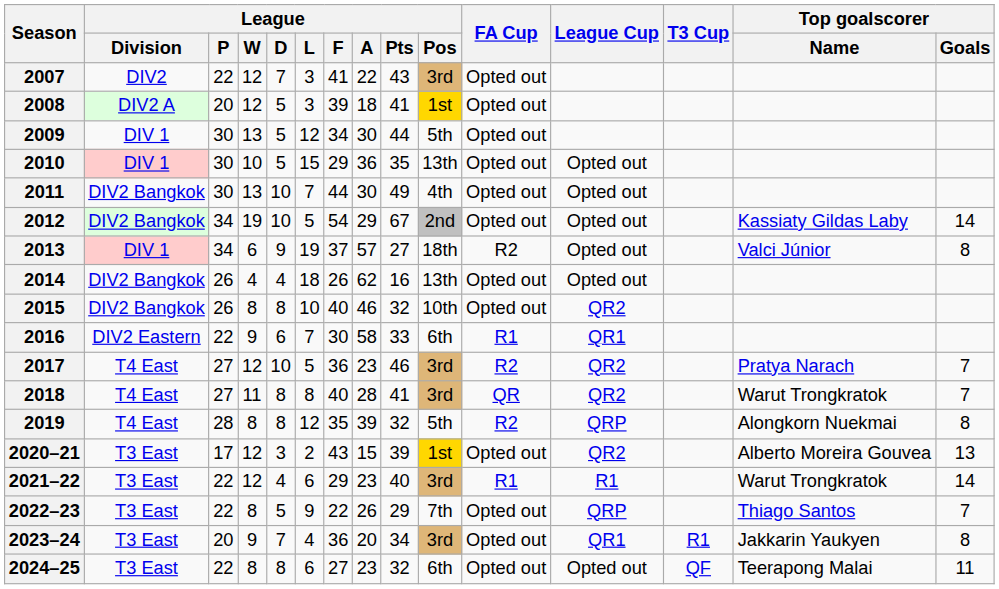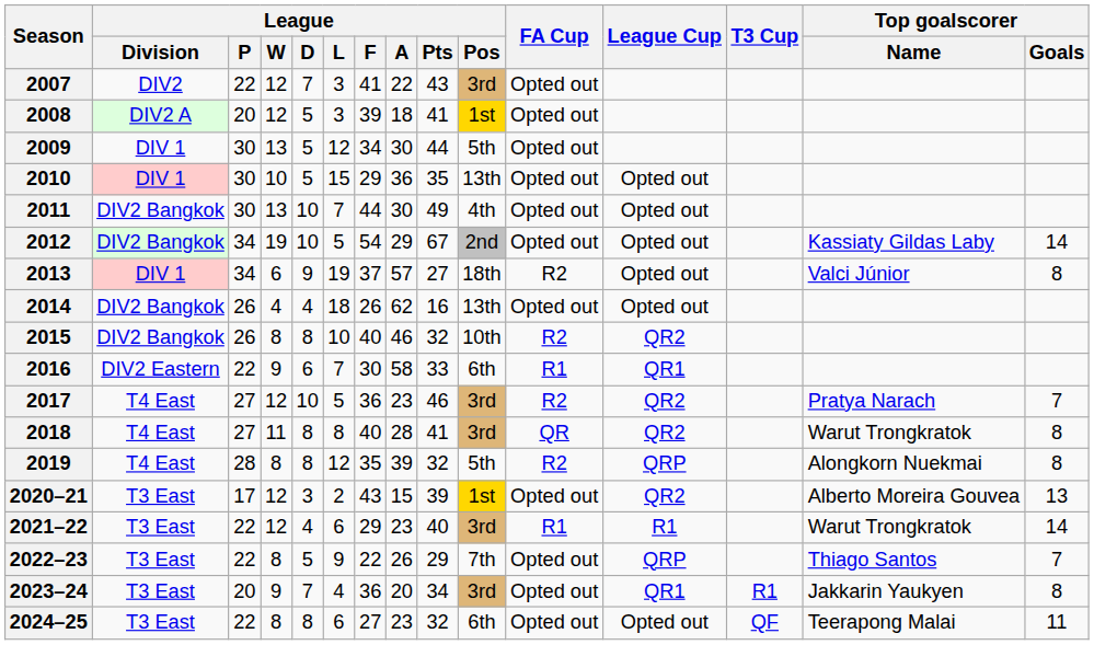 <table class="wikitable" style="text-align: center">
 <tr>
 <th rowspan=2>Season</th>
 <th colspan=9>League</th>
 <th rowspan=2><a href='#'>FA Cup</a></th>
 <th rowspan=2><a href='#'>League Cup</a></th>
 <th rowspan=2><a href='#'>T3 Cup</a></th>
 <th colspan=2>Top goalscorer</th>
 </tr>
 <tr>
 <th>Division</th>
 <th>P</th>
 <th>W</th>
 <th>D</th>
 <th>L</th>
 <th>F</th>
 <th>A</th>
 <th>Pts</th>
 <th>Pos</th>
 <th>Name</th>
 <th>Goals</th>
 </tr>
 <tr>
 <th>2007</th>
 <td><a href='#'>DIV2</a></td>
 <td>22</td>
 <td>12</td>
 <td>7</td>
 <td>3</td>
 <td>41</td>
 <td>22</td>
 <td>43</td>
 <td bgcolor=#deb678>3rd</td>
 <td>Opted out</td>
 <td></td>
 <td></td>
 <td></td>
 <td></td>
 </tr>
 <tr>
 <th>2008</th>
 <td bgcolor="#DDFFDD"><a href='#'>DIV2 A</a></td>
 <td>20</td>
 <td>12</td>
 <td>5</td>
 <td>3</td>
 <td>39</td>
 <td>18</td>
 <td>41</td>
 <td bgcolor=Gold>1st</td>
 <td>Opted out</td>
 <td></td>
 <td></td>
 <td></td>
 <td></td>
 </tr>
 <tr>
 <th>2009</th>
 <td><a href='#'>DIV 1</a></td>
 <td>30</td>
 <td>13</td>
 <td>5</td>
 <td>12</td>
 <td>34</td>
 <td>30</td>
 <td>44</td>
 <td>5th</td>
 <td>Opted out</td>
 <td></td>
 <td></td>
 <td></td>
 <td></td>
 </tr>
 <tr>
 <th>2010</th>
 <td bgcolor="#FFCCCC"><a href='#'>DIV 1</a></td>
 <td>30</td>
 <td>10</td>
 <td>5</td>
 <td>15</td>
 <td>29</td>
 <td>36</td>
 <td>35</td>
 <td>13th</td>
 <td>Opted out</td>
 <td>Opted out</td>
 <td></td>
 <td></td>
 <td></td>
 </tr>
 <tr>
 <th>2011</th>
 <td><a href='#'>DIV2 Bangkok</a></td>
 <td>30</td>
 <td>13</td>
 <td>10</td>
 <td>7</td>
 <td>44</td>
 <td>30</td>
 <td>49</td>
 <td>4th</td>
 <td>Opted out</td>
 <td>Opted out</td>
 <td></td>
 <td></td>
 <td></td>
 </tr>
 <tr>
 <th>2012</th>
 <td bgcolor="#DDFFDD"><a href='#'>DIV2 Bangkok</a></td>
 <td>34</td>
 <td>19</td>
 <td>10</td>
 <td>5</td>
 <td>54</td>
 <td>29</td>
 <td>67</td>
 <td bgcolor=silver>2nd</td>
 <td>Opted out</td>
 <td>Opted out</td>
 <td></td>
 <td align="left"> <a href='#'>Kassiaty Gildas Laby</a></td>
 <td>14</td>
 </tr>
 <tr>
 <th>2013</th>
 <td bgcolor="#FFCCCC"><a href='#'>DIV 1</a></td>
 <td>34</td>
 <td>6</td>
 <td>9</td>
 <td>19</td>
 <td>37</td>
 <td>57</td>
 <td>27</td>
 <td>18th</td>
 <td>R2</td>
 <td>Opted out</td>
 <td></td>
 <td align="left"> <a href='#'>Valci Júnior</a></td>
 <td>8</td>
 </tr>
 <tr>
 <th>2014</th>
 <td><a href='#'>DIV2 Bangkok</a></td>
 <td>26</td>
 <td>4</td>
 <td>4</td>
 <td>18</td>
 <td>26</td>
 <td>62</td>
 <td>16</td>
 <td>13th</td>
 <td>Opted out</td>
 <td>Opted out</td>
 <td></td>
 <td></td>
 <td></td>
 </tr>
 <tr>
 <th>2015</th>
 <td><a href='#'>DIV2 Bangkok</a></td>
 <td>26</td>
 <td>8</td>
 <td>8</td>
 <td>10</td>
 <td>40</td>
 <td>46</td>
 <td>32</td>
 <td>10th</td>
-<td>Opted out</td>
+<td><a href='#'>R2</a></td>
 <td><a href='#'>QR2</a></td>
 <td></td>
 <td></td>
 <td></td>
 </tr>
 <tr>
 <th>2016</th>
 <td><a href='#'>DIV2 Eastern</a></td>
 <td>22</td>
 <td>9</td>
 <td>6</td>
 <td>7</td>
 <td>30</td>
 <td>58</td>
 <td>33</td>
 <td>6th</td>
 <td><a href='#'>R1</a></td>
 <td><a href='#'>QR1</a></td>
 <td></td>
 <td></td>
 <td></td>
 </tr>
 <tr>
 <th>2017</th>
 <td><a href='#'>T4 East</a></td>
 <td>27</td>
 <td>12</td>
 <td>10</td>
 <td>5</td>
 <td>36</td>
 <td>23</td>
 <td>46</td>
 <td bgcolor=#deb678>3rd</td>
 <td><a href='#'>R2</a></td>
 <td><a href='#'>QR2</a></td>
 <td></td>
 <td align="left"> <a href='#'>Pratya Narach</a></td>
 <td>7</td>
 </tr>
 <tr>
 <th>2018</th>
 <td><a href='#'>T4 East</a></td>
 <td>27</td>
 <td>11</td>
 <td>8</td>
 <td>8</td>
 <td>40</td>
 <td>28</td>
 <td>41</td>
 <td bgcolor=#deb678>3rd</td>
 <td><a href='#'>QR</a></td>
 <td><a href='#'>QR2</a></td>
 <td></td>
 <td align="left"> Warut Trongkratok</td>
-<td>7</td>
+<td>8</td>
 </tr>
 <tr>
 <th>2019</th>
 <td><a href='#'>T4 East</a></td>
 <td>28</td>
 <td>8</td>
 <td>8</td>
 <td>12</td>
 <td>35</td>
 <td>39</td>
 <td>32</td>
 <td>5th</td>
 <td><a href='#'>R2</a></td>
 <td><a href='#'>QRP</a></td>
 <td></td>
 <td align="left"> Alongkorn Nuekmai</td>
 <td>8</td>
 </tr>
 <tr>
 <th>2020–21</th>
 <td><a href='#'>T3 East</a></td>
 <td>17</td>
 <td>12</td>
 <td>3</td>
 <td>2</td>
 <td>43</td>
 <td>15</td>
 <td>39</td>
 <td bgcolor=gold>1st</td>
 <td>Opted out</td>
 <td><a href='#'>QR2</a></td>
 <td></td>
 <td align="left"> Alberto Moreira Gouvea</td>
 <td>13</td>
 </tr>
 <tr>
 <th>2021–22</th>
 <td><a href='#'>T3 East</a></td>
 <td>22</td>
 <td>12</td>
 <td>4</td>
 <td>6</td>
 <td>29</td>
 <td>23</td>
 <td>40</td>
 <td bgcolor=#deb678>3rd</td>
 <td><a href='#'>R1</a></td>
 <td><a href='#'>R1</a></td>
 <td></td>
 <td align="left"> Warut Trongkratok</td>
 <td>14</td>
 </tr>
 <tr>
 <th>2022–23</th>
 <td><a href='#'>T3 East</a></td>
 <td>22</td>
 <td>8</td>
 <td>5</td>
 <td>9</td>
 <td>22</td>
 <td>26</td>
 <td>29</td>
 <td>7th</td>
 <td>Opted out</td>
 <td><a href='#'>QRP</a></td>
 <td></td>
 <td align="left"> <a href='#'>Thiago Santos</a></td>
 <td>7</td>
 </tr>
 <tr>
 <th>2023–24</th>
 <td><a href='#'>T3 East</a></td>
 <td>20</td>
 <td>9</td>
 <td>7</td>
 <td>4</td>
 <td>36</td>
 <td>20</td>
 <td>34</td>
 <td bgcolor=#deb678>3rd</td>
 <td>Opted out</td>
 <td><a href='#'>QR1</a></td>
 <td><a href='#'>R1</a></td>
 <td align="left"> Jakkarin Yaukyen</td>
 <td>8</td>
 </tr>
 <tr>
 <th>2024–25</th>
 <td><a href='#'>T3 East</a></td>
 <td>22</td>
 <td>8</td>
 <td>8</td>
 <td>6</td>
 <td>27</td>
 <td>23</td>
 <td>32</td>
 <td>6th</td>
 <td>Opted out</td>
 <td>Opted out</td>
 <td><a href='#'>QF</a></td>
 <td align="left"> Teerapong Malai</td>
 <td>11</td>
 </tr>
 </table>
